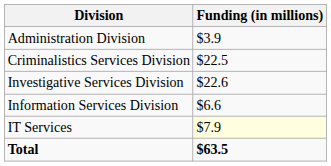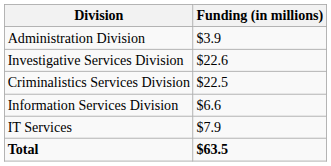 <table border="1" cellspacing="0" cellpadding="5" style="border-collapse:collapse;" class="wikitable defaultcenter col1left col2right">
 <tr>
 <th>Division</th>
 <th>Funding (in millions)</th>
 </tr>
 <tr>
 <td>Administration Division</td>
 <td>$3.9</td>
 </tr>
 <tr>
+<td>Investigative Services Division</td>
+<td>$22.6</td>
+</tr>
+<tr>
 <td>Criminalistics Services Division</td>
 <td>$22.5</td>
-</tr>
-<tr>
-<td>Investigative Services Division</td>
-<td>$22.6</td>
 </tr>
 <tr>
 <td>Information Services Division</td>
 <td>$6.6</td>
 </tr>
 <tr>
 <td>IT Services</td>
-<td style="background: lightyellow;">$7.9</td>
+<td>$7.9</td>
 </tr>
 <tr>
 <td><strong>Total</strong></td>
 <td><strong>$63.5</strong></td>
 </tr>
 </table>
